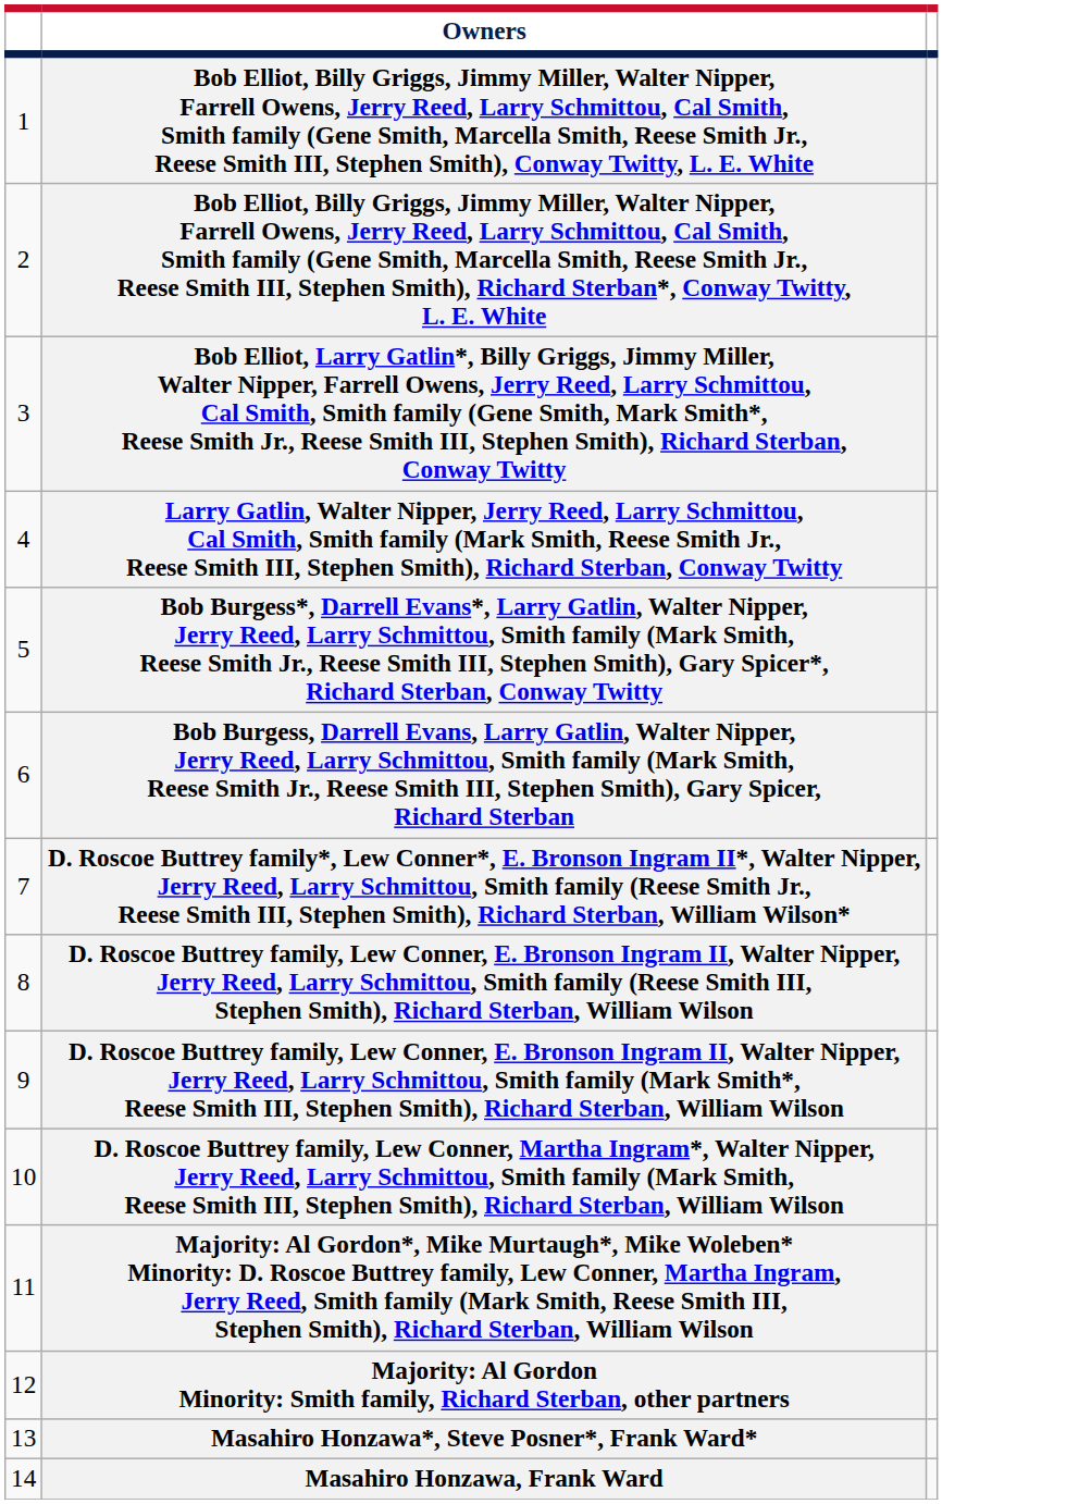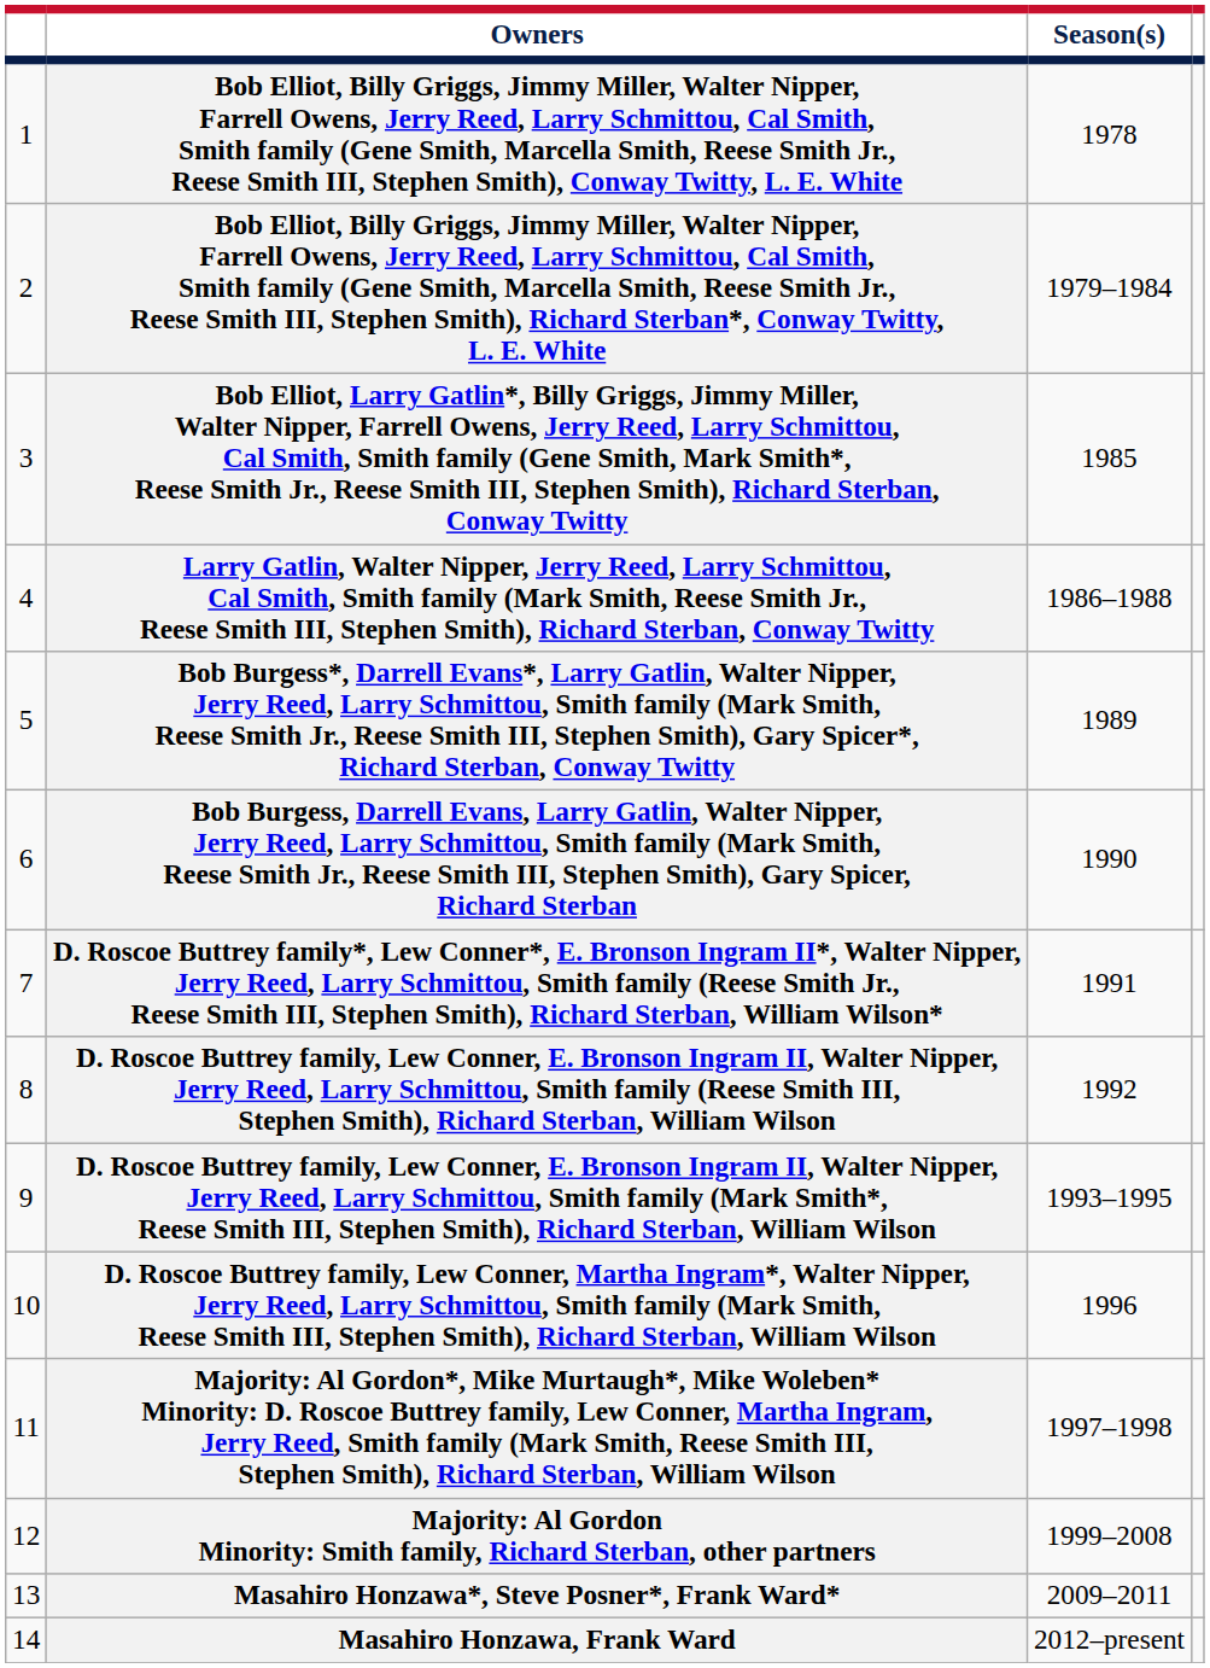 <table class="wikitable sortable plainrowheaders" style="text-align:center">
 <tr>
 <th scope="col" style="background-color:#ffffff; border-top:#c8102e 5px solid; border-bottom:#071d49 5px solid; color:#071d49"></th>
 <th class="unsortable" scope="col" style="background-color:#ffffff; border-top:#c8102e 5px solid; border-bottom:#071d49 5px solid; color:#071d49">Owners</th>
+<th scope="col" style="background-color:#ffffff; border-top:#c8102e 5px solid; border-bottom:#071d49 5px solid; color:#071d49">Season(s)</th>
 <th class="unsortable" scope="col" style="background-color:#ffffff; border-top:#c8102e 5px solid; border-bottom:#071d49 5px solid; color:#071d49"></th>
 </tr>
 <tr>
 <td>1</td>
 <th scope="row" style="text-align:center">Bob Elliot, Billy Griggs, Jimmy Miller, Walter Nipper,<br> Farrell Owens, <a href='#'>Jerry Reed</a>, <a href='#'>Larry Schmittou</a>, <a href='#'>Cal Smith</a>,<br> Smith family (Gene Smith, Marcella Smith, Reese Smith Jr.,<br> Reese Smith III, Stephen Smith), <a href='#'>Conway Twitty</a>, <a href='#'>L. E. White</a></th>
+<td>1978</td>
 <td></td>
 </tr>
 <tr>
 <td>2</td>
 <th scope="row" style="text-align:center">Bob Elliot, Billy Griggs, Jimmy Miller, Walter Nipper,<br> Farrell Owens, <a href='#'>Jerry Reed</a>, <a href='#'>Larry Schmittou</a>, <a href='#'>Cal Smith</a>,<br> Smith family (Gene Smith, Marcella Smith, Reese Smith Jr.,<br> Reese Smith III, Stephen Smith), <a href='#'>Richard Sterban</a>*, <a href='#'>Conway Twitty</a>,<br> <a href='#'>L. E. White</a></th>
+<td>1979–1984</td>
 <td></td>
 </tr>
 <tr>
 <td>3</td>
 <th scope="row" style="text-align:center">Bob Elliot, <a href='#'>Larry Gatlin</a>*, Billy Griggs, Jimmy Miller,<br> Walter Nipper, Farrell Owens, <a href='#'>Jerry Reed</a>, <a href='#'>Larry Schmittou</a>,<br> <a href='#'>Cal Smith</a>, Smith family (Gene Smith, Mark Smith*,<br> Reese Smith Jr., Reese Smith III, Stephen Smith), <a href='#'>Richard Sterban</a>,<br> <a href='#'>Conway Twitty</a></th>
+<td>1985</td>
 <td></td>
 </tr>
 <tr>
 <td>4</td>
 <th scope="row" style="text-align:center"><a href='#'>Larry Gatlin</a>, Walter Nipper, <a href='#'>Jerry Reed</a>, <a href='#'>Larry Schmittou</a>,<br> <a href='#'>Cal Smith</a>, Smith family (Mark Smith, Reese Smith Jr.,<br> Reese Smith III, Stephen Smith), <a href='#'>Richard Sterban</a>, <a href='#'>Conway Twitty</a></th>
+<td>1986–1988</td>
 <td></td>
 </tr>
 <tr>
 <td>5</td>
 <th scope="row" style="text-align:center">Bob Burgess*, <a href='#'>Darrell Evans</a>*, <a href='#'>Larry Gatlin</a>, Walter Nipper,<br> <a href='#'>Jerry Reed</a>, <a href='#'>Larry Schmittou</a>, Smith family (Mark Smith,<br> Reese Smith Jr., Reese Smith III, Stephen Smith), Gary Spicer*,<br> <a href='#'>Richard Sterban</a>, <a href='#'>Conway Twitty</a></th>
+<td>1989</td>
 <td></td>
 </tr>
 <tr>
 <td>6</td>
 <th scope="row" style="text-align:center">Bob Burgess, <a href='#'>Darrell Evans</a>, <a href='#'>Larry Gatlin</a>, Walter Nipper,<br> <a href='#'>Jerry Reed</a>, <a href='#'>Larry Schmittou</a>, Smith family (Mark Smith,<br> Reese Smith Jr., Reese Smith III, Stephen Smith), Gary Spicer,<br> <a href='#'>Richard Sterban</a></th>
+<td>1990</td>
 <td></td>
 </tr>
 <tr>
 <td>7</td>
 <th scope="row" style="text-align:center">D. Roscoe Buttrey family*, Lew Conner*, <a href='#'>E. Bronson Ingram II</a>*, Walter Nipper,<br> <a href='#'>Jerry Reed</a>, <a href='#'>Larry Schmittou</a>, Smith family (Reese Smith Jr.,<br> Reese Smith III, Stephen Smith), <a href='#'>Richard Sterban</a>, William Wilson*</th>
+<td>1991</td>
 <td></td>
 </tr>
 <tr>
 <td>8</td>
 <th scope="row" style="text-align:center">D. Roscoe Buttrey family, Lew Conner, <a href='#'>E. Bronson Ingram II</a>, Walter Nipper,<br> <a href='#'>Jerry Reed</a>, <a href='#'>Larry Schmittou</a>, Smith family (Reese Smith III,<br> Stephen Smith), <a href='#'>Richard Sterban</a>, William Wilson</th>
+<td>1992</td>
 <td></td>
 </tr>
 <tr>
 <td>9</td>
 <th scope="row" style="text-align:center">D. Roscoe Buttrey family, Lew Conner, <a href='#'>E. Bronson Ingram II</a>, Walter Nipper,<br> <a href='#'>Jerry Reed</a>, <a href='#'>Larry Schmittou</a>, Smith family (Mark Smith*,<br> Reese Smith III, Stephen Smith), <a href='#'>Richard Sterban</a>, William Wilson</th>
+<td>1993–1995</td>
 <td></td>
 </tr>
 <tr>
 <td>10</td>
 <th scope="row" style="text-align:center">D. Roscoe Buttrey family, Lew Conner, <a href='#'>Martha Ingram</a>*, Walter Nipper,<br> <a href='#'>Jerry Reed</a>, <a href='#'>Larry Schmittou</a>, Smith family (Mark Smith,<br> Reese Smith III, Stephen Smith), <a href='#'>Richard Sterban</a>, William Wilson</th>
+<td>1996</td>
 <td></td>
 </tr>
 <tr>
 <td>11</td>
 <th scope="row" style="text-align:center">Majority: Al Gordon*, Mike Murtaugh*, Mike Woleben*<br>Minority: D. Roscoe Buttrey family, Lew Conner, <a href='#'>Martha Ingram</a>,<br> <a href='#'>Jerry Reed</a>, Smith family (Mark Smith, Reese Smith III,<br> Stephen Smith), <a href='#'>Richard Sterban</a>, William Wilson</th>
+<td>1997–1998</td>
 <td></td>
 </tr>
 <tr>
 <td>12</td>
 <th scope="row" style="text-align:center">Majority: Al Gordon<br>Minority: Smith family, <a href='#'>Richard Sterban</a>, other partners</th>
+<td>1999–2008</td>
 <td></td>
 </tr>
 <tr>
 <td>13</td>
 <th scope="row" style="text-align:center">Masahiro Honzawa*, Steve Posner*, Frank Ward*</th>
+<td>2009–2011</td>
 <td></td>
 </tr>
 <tr>
 <td>14</td>
 <th scope="row" style="text-align:center">Masahiro Honzawa, Frank Ward</th>
+<td>2012–present</td>
 <td></td>
 </tr>
 </table>
